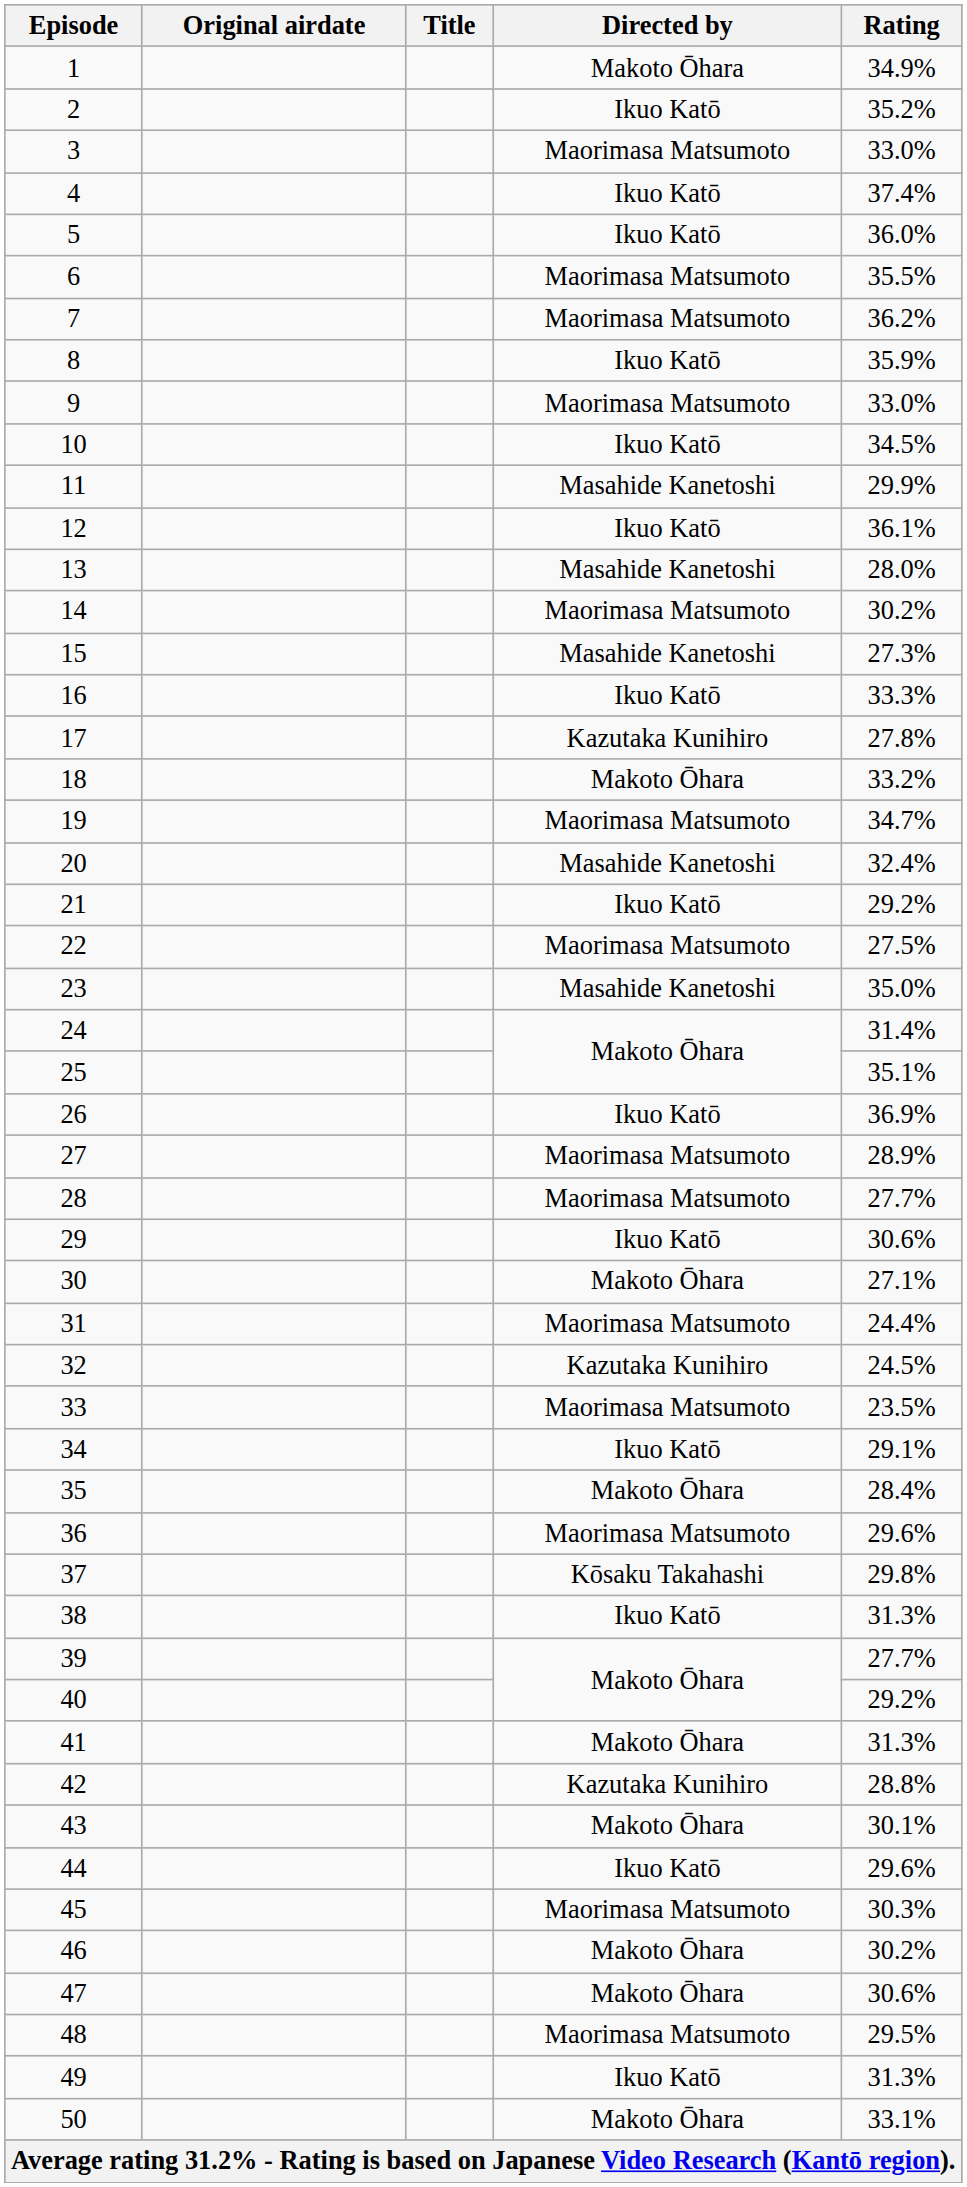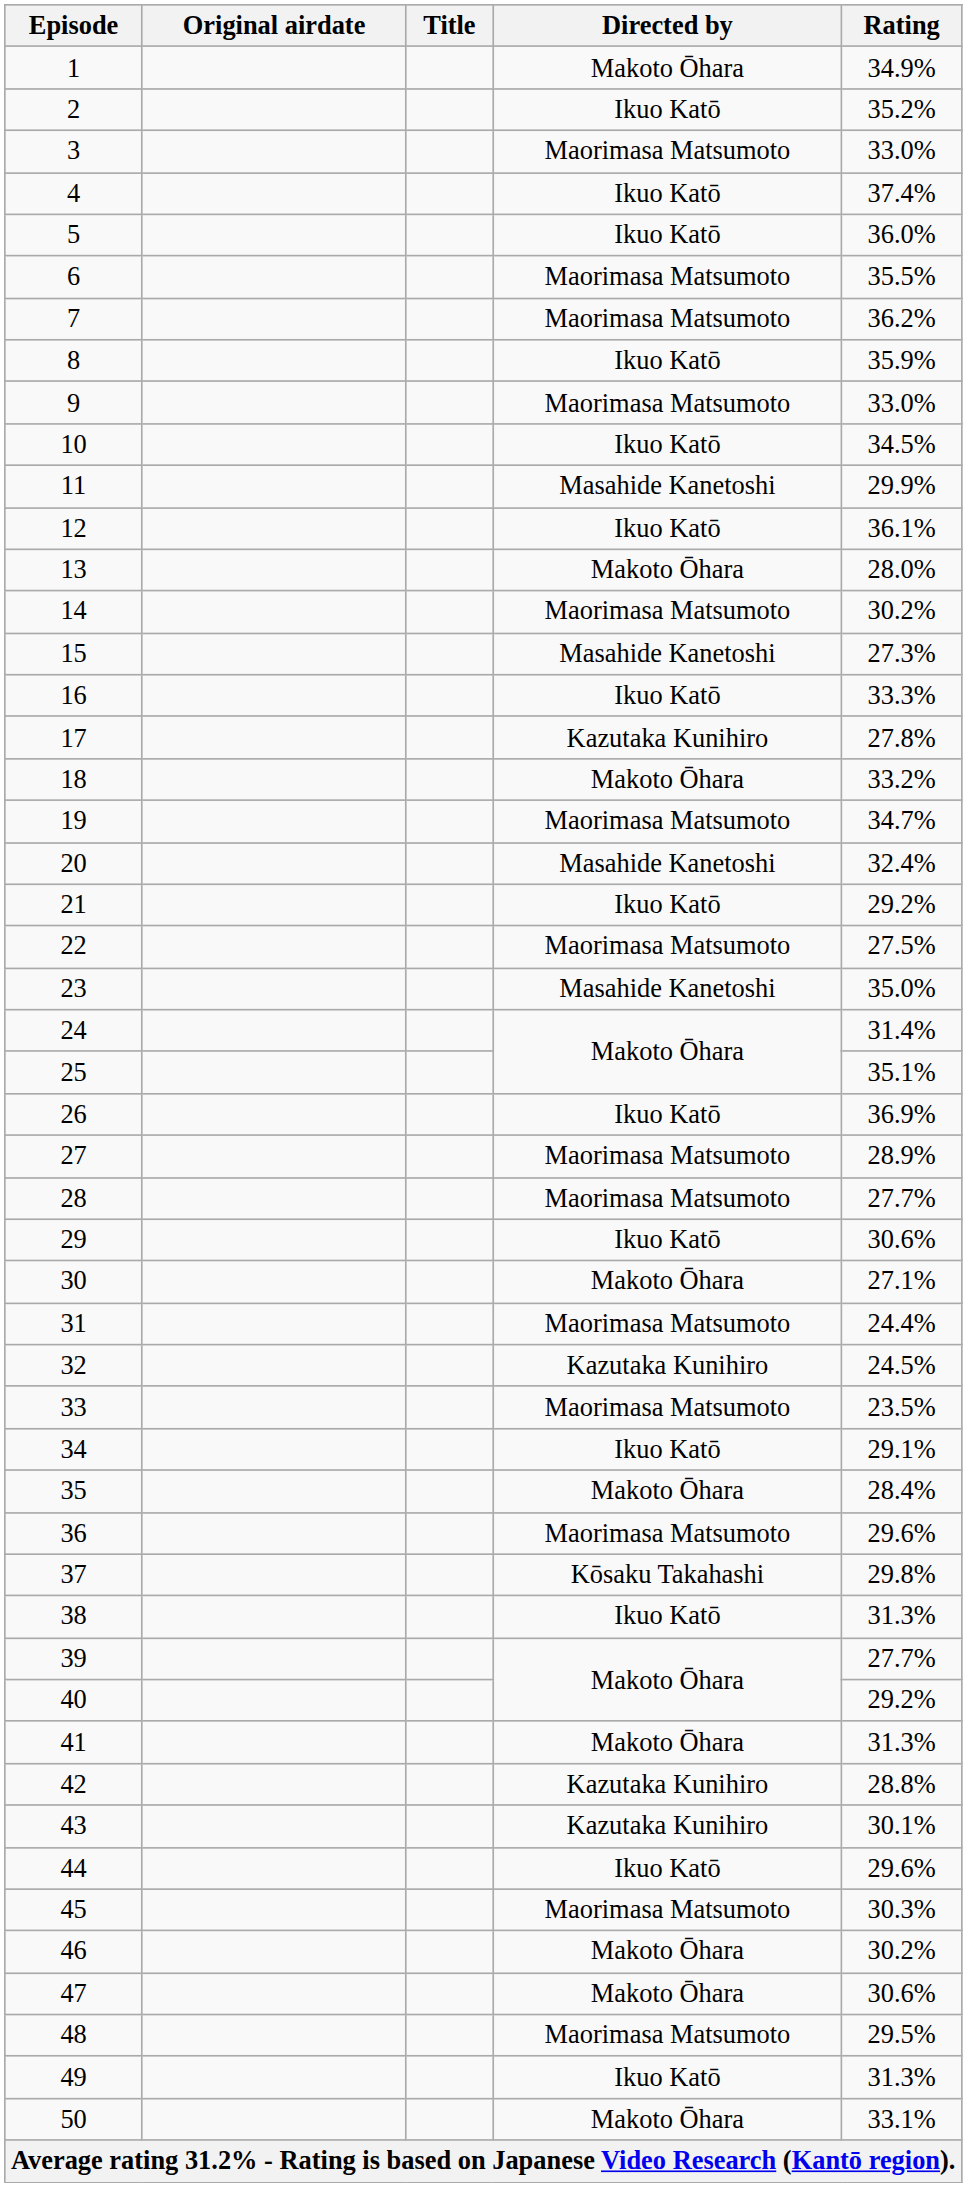 <table class="wikitable" style="text-align: center;">
 <tr>
 <th>Episode</th>
 <th>Original airdate</th>
 <th>Title</th>
 <th>Directed by</th>
 <th>Rating</th>
 </tr>
 <tr>
 <td>1</td>
 <td></td>
 <td></td>
 <td>Makoto Ōhara</td>
 <td>34.9%</td>
 </tr>
 <tr>
 <td>2</td>
 <td></td>
 <td></td>
 <td>Ikuo Katō</td>
 <td>35.2%</td>
 </tr>
 <tr>
 <td>3</td>
 <td></td>
 <td></td>
 <td>Maorimasa Matsumoto</td>
 <td>33.0%</td>
 </tr>
 <tr>
 <td>4</td>
 <td></td>
 <td></td>
 <td>Ikuo Katō</td>
 <td><span>37.4%</span></td>
 </tr>
 <tr>
 <td>5</td>
 <td></td>
 <td></td>
 <td>Ikuo Katō</td>
 <td>36.0%</td>
 </tr>
 <tr>
 <td>6</td>
 <td></td>
 <td></td>
 <td>Maorimasa Matsumoto</td>
 <td>35.5%</td>
 </tr>
 <tr>
 <td>7</td>
 <td></td>
 <td></td>
 <td>Maorimasa Matsumoto</td>
 <td>36.2%</td>
 </tr>
 <tr>
 <td>8</td>
 <td></td>
 <td></td>
 <td>Ikuo Katō</td>
 <td>35.9%</td>
 </tr>
 <tr>
 <td>9</td>
 <td></td>
 <td></td>
 <td>Maorimasa Matsumoto</td>
 <td>33.0%</td>
 </tr>
 <tr>
 <td>10</td>
 <td></td>
 <td></td>
 <td>Ikuo Katō</td>
 <td>34.5%</td>
 </tr>
 <tr>
 <td>11</td>
 <td></td>
 <td></td>
 <td>Masahide Kanetoshi</td>
 <td>29.9%</td>
 </tr>
 <tr>
 <td>12</td>
 <td></td>
 <td></td>
 <td>Ikuo Katō</td>
 <td>36.1%</td>
 </tr>
 <tr>
 <td>13</td>
 <td></td>
 <td></td>
-<td>Masahide Kanetoshi</td>
+<td>Makoto Ōhara</td>
 <td>28.0%</td>
 </tr>
 <tr>
 <td>14</td>
 <td></td>
 <td></td>
 <td>Maorimasa Matsumoto</td>
 <td>30.2%</td>
 </tr>
 <tr>
 <td>15</td>
 <td></td>
 <td></td>
 <td>Masahide Kanetoshi</td>
 <td>27.3%</td>
 </tr>
 <tr>
 <td>16</td>
 <td></td>
 <td></td>
 <td>Ikuo Katō</td>
 <td>33.3%</td>
 </tr>
 <tr>
 <td>17</td>
 <td></td>
 <td></td>
 <td>Kazutaka Kunihiro</td>
 <td>27.8%</td>
 </tr>
 <tr>
 <td>18</td>
 <td></td>
 <td></td>
 <td>Makoto Ōhara</td>
 <td>33.2%</td>
 </tr>
 <tr>
 <td>19</td>
 <td></td>
 <td></td>
 <td>Maorimasa Matsumoto</td>
 <td>34.7%</td>
 </tr>
 <tr>
 <td>20</td>
 <td></td>
 <td></td>
 <td>Masahide Kanetoshi</td>
 <td>32.4%</td>
 </tr>
 <tr>
 <td>21</td>
 <td></td>
 <td></td>
 <td>Ikuo Katō</td>
 <td>29.2%</td>
 </tr>
 <tr>
 <td>22</td>
 <td></td>
 <td></td>
 <td>Maorimasa Matsumoto</td>
 <td>27.5%</td>
 </tr>
 <tr>
 <td>23</td>
 <td></td>
 <td></td>
 <td>Masahide Kanetoshi</td>
 <td>35.0%</td>
 </tr>
 <tr>
 <td>24</td>
 <td></td>
 <td></td>
 <td rowspan=2>Makoto Ōhara</td>
 <td>31.4%</td>
 </tr>
 <tr>
 <td>25</td>
 <td></td>
 <td></td>
 <td>35.1%</td>
 </tr>
 <tr>
 <td>26</td>
 <td></td>
 <td></td>
 <td>Ikuo Katō</td>
 <td>36.9%</td>
 </tr>
 <tr>
 <td>27</td>
 <td></td>
 <td></td>
 <td>Maorimasa Matsumoto</td>
 <td>28.9%</td>
 </tr>
 <tr>
 <td>28</td>
 <td></td>
 <td></td>
 <td>Maorimasa Matsumoto</td>
 <td>27.7%</td>
 </tr>
 <tr>
 <td>29</td>
 <td></td>
 <td></td>
 <td>Ikuo Katō</td>
 <td>30.6%</td>
 </tr>
 <tr>
 <td>30</td>
 <td></td>
 <td></td>
 <td>Makoto Ōhara</td>
 <td>27.1%</td>
 </tr>
 <tr>
 <td>31</td>
 <td></td>
 <td></td>
 <td>Maorimasa Matsumoto</td>
 <td>24.4%</td>
 </tr>
 <tr>
 <td>32</td>
 <td></td>
 <td></td>
 <td>Kazutaka Kunihiro</td>
 <td>24.5%</td>
 </tr>
 <tr>
 <td>33</td>
 <td></td>
 <td></td>
 <td>Maorimasa Matsumoto</td>
 <td><span>23.5%</span></td>
 </tr>
 <tr>
 <td>34</td>
 <td></td>
 <td></td>
 <td>Ikuo Katō</td>
 <td>29.1%</td>
 </tr>
 <tr>
 <td>35</td>
 <td></td>
 <td></td>
 <td>Makoto Ōhara</td>
 <td>28.4%</td>
 </tr>
 <tr>
 <td>36</td>
 <td></td>
 <td></td>
 <td>Maorimasa Matsumoto</td>
 <td>29.6%</td>
 </tr>
 <tr>
 <td>37</td>
 <td></td>
 <td></td>
 <td>Kōsaku Takahashi</td>
 <td>29.8%</td>
 </tr>
 <tr>
 <td>38</td>
 <td></td>
 <td></td>
 <td>Ikuo Katō</td>
 <td>31.3%</td>
 </tr>
 <tr>
 <td>39</td>
 <td></td>
 <td></td>
 <td rowspan=2>Makoto Ōhara</td>
 <td>27.7%</td>
 </tr>
 <tr>
 <td>40</td>
 <td></td>
 <td></td>
 <td>29.2%</td>
 </tr>
 <tr>
 <td>41</td>
 <td></td>
 <td></td>
 <td>Makoto Ōhara</td>
 <td>31.3%</td>
 </tr>
 <tr>
 <td>42</td>
 <td></td>
 <td></td>
 <td>Kazutaka Kunihiro</td>
 <td>28.8%</td>
 </tr>
 <tr>
 <td>43</td>
 <td></td>
 <td></td>
-<td>Makoto Ōhara</td>
+<td>Kazutaka Kunihiro</td>
 <td>30.1%</td>
 </tr>
 <tr>
 <td>44</td>
 <td></td>
 <td></td>
 <td>Ikuo Katō</td>
 <td>29.6%</td>
 </tr>
 <tr>
 <td>45</td>
 <td></td>
 <td></td>
 <td>Maorimasa Matsumoto</td>
 <td>30.3%</td>
 </tr>
 <tr>
 <td>46</td>
 <td></td>
 <td></td>
 <td>Makoto Ōhara</td>
 <td>30.2%</td>
 </tr>
 <tr>
 <td>47</td>
 <td></td>
 <td></td>
 <td>Makoto Ōhara</td>
 <td>30.6%</td>
 </tr>
 <tr>
 <td>48</td>
 <td></td>
 <td></td>
 <td>Maorimasa Matsumoto</td>
 <td>29.5%</td>
 </tr>
 <tr>
 <td>49</td>
 <td></td>
 <td></td>
 <td>Ikuo Katō</td>
 <td>31.3%</td>
 </tr>
 <tr>
 <td>50</td>
 <td></td>
 <td></td>
 <td>Makoto Ōhara</td>
 <td>33.1%</td>
 </tr>
 <tr>
 <th colspan="5">Average rating 31.2% - Rating is based on Japanese <a href='#'>Video Research</a> (<a href='#'>Kantō region</a>).</th>
 </tr>
 </table>
